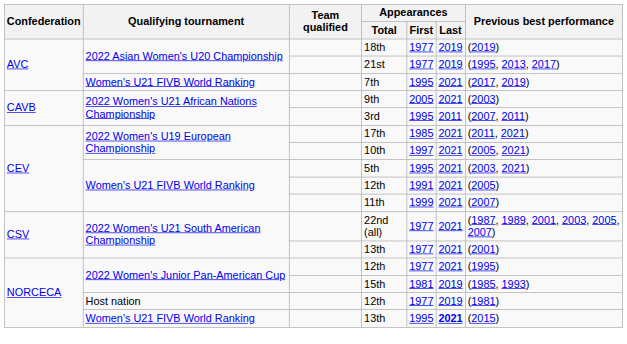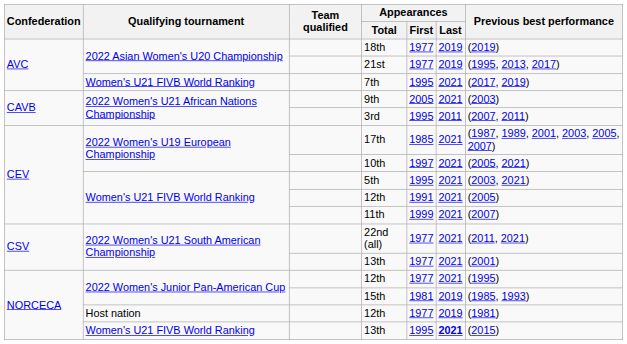 <table class="wikitable" width=910>
 <tr>
 <th rowspan=2>Confederation</th>
 <th rowspan=2>Qualifying tournament</th>
 <th rowspan=2>Team qualified</th>
 <th colspan=3 data-sort-type="number">Appearances</th>
 <th rowspan=2>Previous best performance</th>
 </tr>
 <tr>
 <th>Total</th>
 <th>First</th>
 <th>Last</th>
 </tr>
 <tr>
 <td rowspan=3><a href='#'>AVC</a><br></td>
 <td rowspan=2><a href='#'>2022 Asian Women's U20 Championship</a><br></td>
 <td></td>
 <td>18th</td>
 <td><a href='#'>1977</a></td>
 <td><a href='#'>2019</a></td>
 <td> (<a href='#'>2019</a>)</td>
 </tr>
 <tr>
 <td></td>
 <td>21st</td>
 <td><a href='#'>1977</a></td>
 <td><a href='#'>2019</a></td>
 <td> (<a href='#'>1995</a>, <a href='#'>2013</a>, <a href='#'>2017</a>)</td>
 </tr>
 <tr>
 <td><a href='#'>Women's U21 FIVB World Ranking</a></td>
 <td></td>
 <td>7th</td>
 <td><a href='#'>1995</a></td>
 <td><a href='#'>2021</a></td>
 <td> (<a href='#'>2017</a>, <a href='#'>2019</a>)</td>
 </tr>
 <tr>
 <td rowspan=2><a href='#'>CAVB</a><br></td>
 <td rowspan=2><a href='#'>2022 Women's U21 African Nations Championship</a><br></td>
 <td></td>
 <td>9th</td>
 <td><a href='#'>2005</a></td>
 <td><a href='#'>2021</a></td>
 <td> (<a href='#'>2003</a>)</td>
 </tr>
 <tr>
 <td></td>
 <td>3rd</td>
 <td><a href='#'>1995</a></td>
 <td><a href='#'>2011</a></td>
 <td> (<a href='#'>2007</a>, <a href='#'>2011</a>)</td>
 </tr>
 <tr>
 <td rowspan=5><a href='#'>CEV</a><br></td>
 <td rowspan=2><a href='#'>2022 Women's U19 European Championship</a><br></td>
 <td></td>
 <td>17th</td>
 <td><a href='#'>1985</a></td>
 <td><a href='#'>2021</a></td>
-<td> (<a href='#'>2011</a>, <a href='#'>2021</a>)</td>
+<td> (<a href='#'>1987</a>, <a href='#'>1989</a>, <a href='#'>2001</a>, <a href='#'>2003</a>, <a href='#'>2005</a>, <a href='#'>2007</a>)</td>
 </tr>
 <tr>
 <td></td>
 <td>10th</td>
 <td><a href='#'>1997</a></td>
 <td><a href='#'>2021</a></td>
 <td> (<a href='#'>2005</a>, <a href='#'>2021</a>)</td>
 </tr>
 <tr>
 <td rowspan=3><a href='#'>Women's U21 FIVB World Ranking</a></td>
 <td></td>
 <td>5th</td>
 <td><a href='#'>1995</a></td>
 <td><a href='#'>2021</a></td>
 <td> (<a href='#'>2003</a>, <a href='#'>2021</a>)</td>
 </tr>
 <tr>
 <td></td>
 <td>12th</td>
 <td><a href='#'>1991</a></td>
 <td><a href='#'>2021</a></td>
 <td> (<a href='#'>2005</a>)</td>
 </tr>
 <tr>
 <td></td>
 <td>11th</td>
 <td><a href='#'>1999</a></td>
 <td><a href='#'>2021</a></td>
 <td> (<a href='#'>2007</a>)</td>
 </tr>
 <tr>
 <td rowspan=2><a href='#'>CSV</a><br></td>
 <td rowspan=2><a href='#'>2022 Women's U21 South American Championship</a><br></td>
 <td></td>
 <td>22nd (all)</td>
 <td><a href='#'>1977</a></td>
 <td><a href='#'>2021</a></td>
-<td> (<a href='#'>1987</a>, <a href='#'>1989</a>, <a href='#'>2001</a>, <a href='#'>2003</a>, <a href='#'>2005</a>, <a href='#'>2007</a>)</td>
+<td> (<a href='#'>2011</a>, <a href='#'>2021</a>)</td>
 </tr>
 <tr>
 <td></td>
 <td>13th</td>
 <td><a href='#'>1977</a></td>
 <td><a href='#'>2021</a></td>
 <td> (<a href='#'>2001</a>)</td>
 </tr>
 <tr>
 <td rowspan=4><a href='#'>NORCECA</a><br></td>
 <td rowspan=2><a href='#'>2022 Women's Junior Pan-American Cup</a><br></td>
 <td></td>
 <td>12th</td>
 <td><a href='#'>1977</a></td>
 <td><a href='#'>2021</a></td>
 <td> (<a href='#'>1995</a>)</td>
 </tr>
 <tr>
 <td></td>
 <td>15th</td>
 <td><a href='#'>1981</a></td>
 <td><a href='#'>2019</a></td>
 <td> (<a href='#'>1985</a>, <a href='#'>1993</a>)</td>
 </tr>
 <tr>
 <td>Host nation</td>
 <td></td>
 <td>12th</td>
 <td><a href='#'>1977</a></td>
 <td><a href='#'>2019</a></td>
 <td> (<a href='#'>1981</a>)</td>
 </tr>
 <tr>
 <td><a href='#'>Women's U21 FIVB World Ranking</a></td>
 <td></td>
 <td>13th</td>
 <td><a href='#'>1995</a></td>
 <td><strong><a href='#'>2021</a></strong></td>
 <td> (<a href='#'>2015</a>)</td>
 </tr>
 </table>
